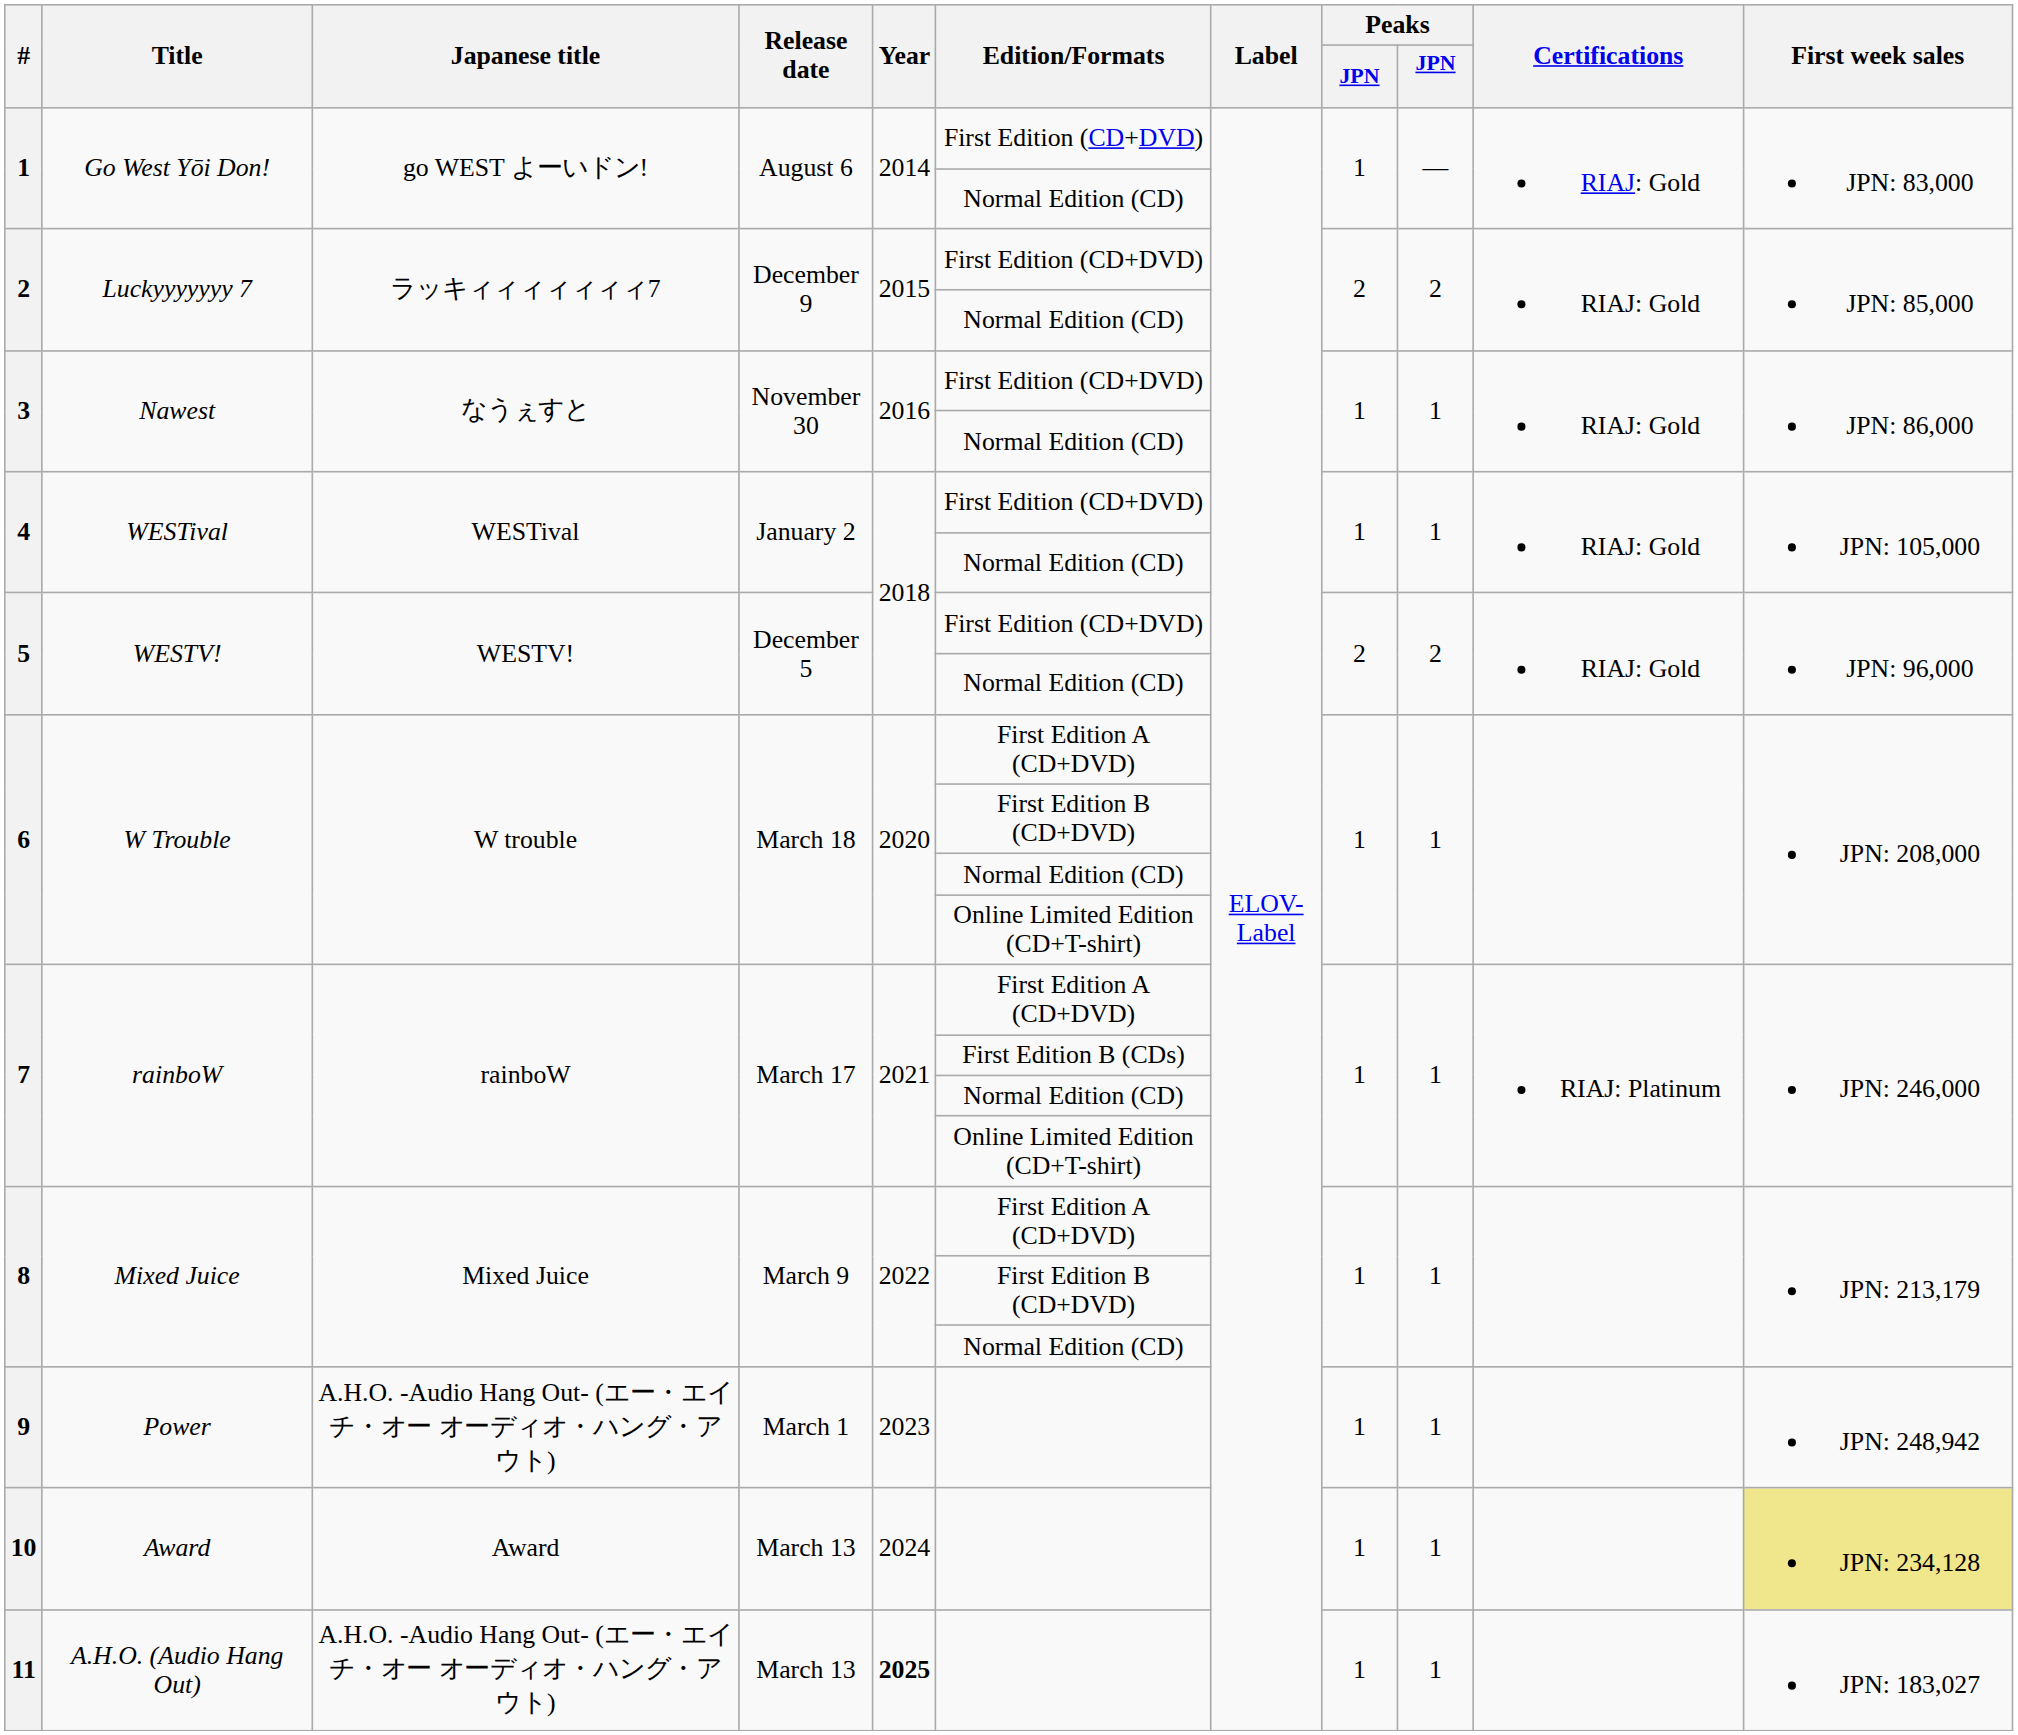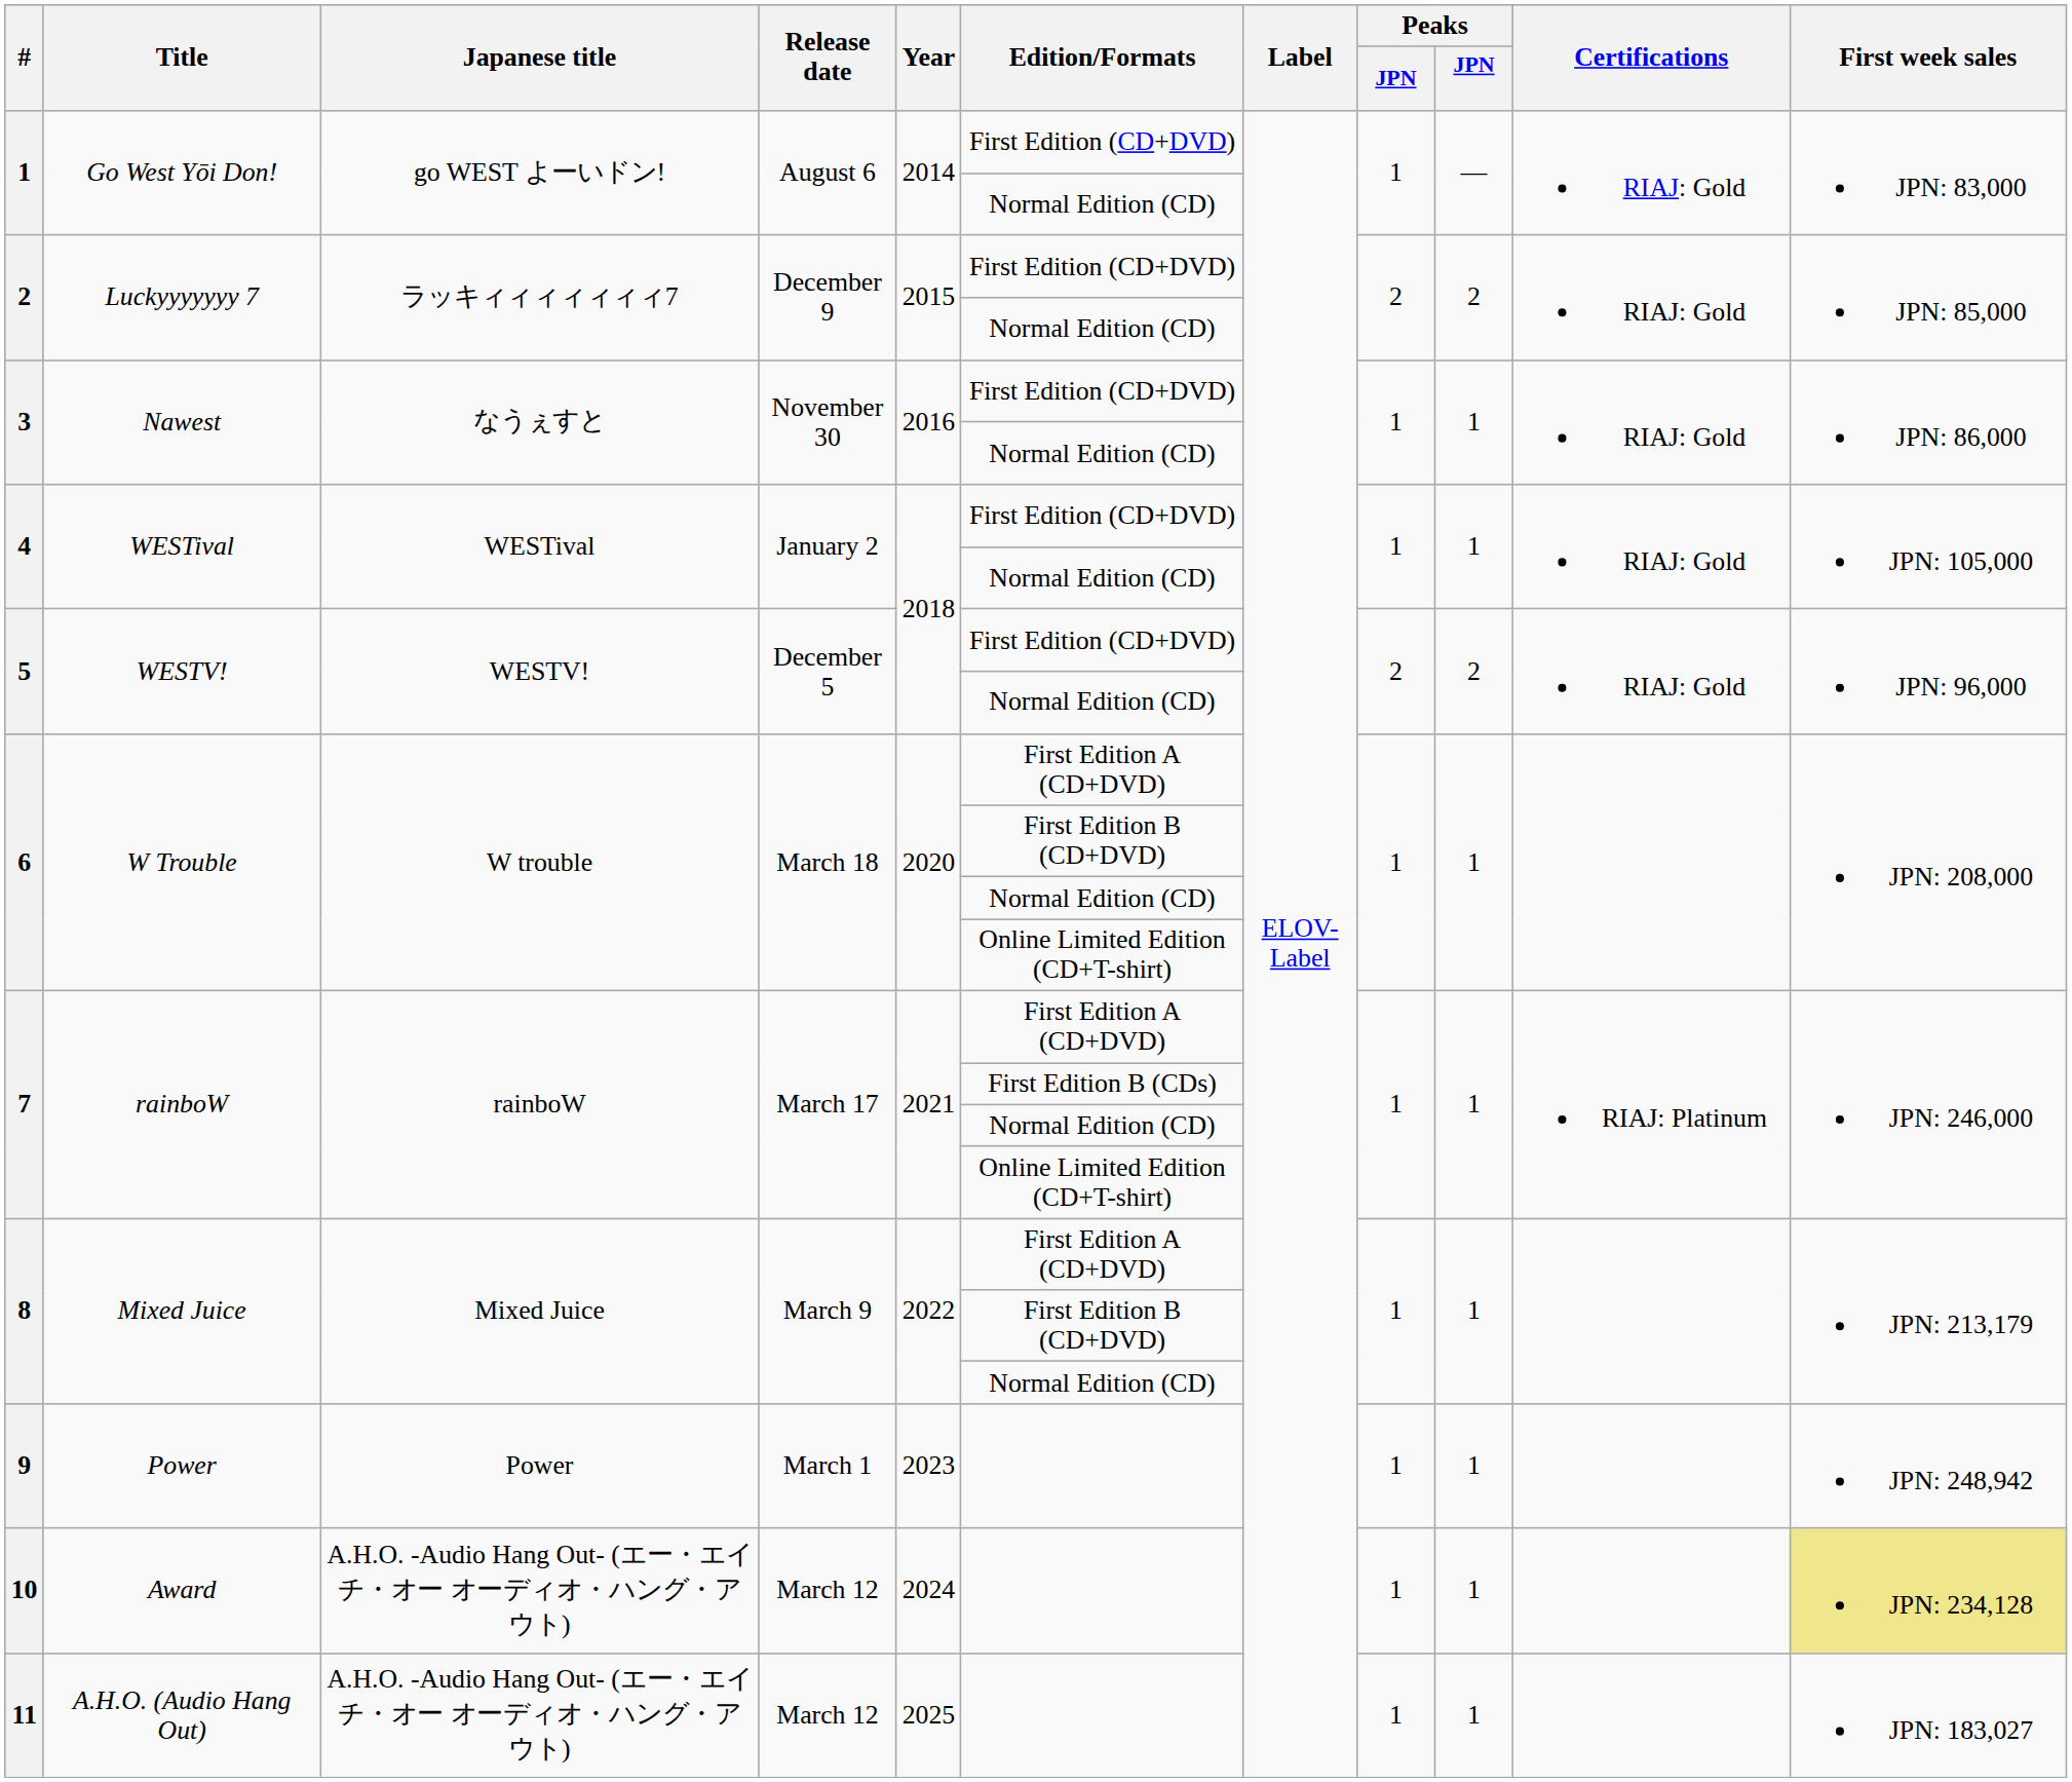 <table class="wikitable plainrowheaders" style="text-align:center;">
 <tr>
 <th rowspan="2">#</th>
 <th scope="col" rowspan="2" style="width:10em;">Title</th>
 <th rowspan="2">Japanese title</th>
 <th rowspan="2">Release date</th>
 <th rowspan="2">Year</th>
 <th rowspan="2">Edition/Formats</th>
 <th rowspan="2">Label</th>
 <th scope="col" colspan="2">Peaks</th>
 <th scope="col" rowspan="2" style="width:10em;"><a href='#'>Certifications</a></th>
 <th scope="col" rowspan="2" style="width:10em;">First week sales</th>
 </tr>
 <tr>
 <th scope="col" style="width:3em;font-size:85%;"><a href='#'>JPN</a><br></th>
 <th scope="col" style="width:3em;font-size:85%;"><a href='#'>JPN<br></a><br></th>
 </tr>
 <tr>
 <th rowspan="2">1</th>
 <td rowspan="2" scope="row"><em>Go West Yōi Don!</em></td>
 <td rowspan="2">go WEST よーいドン!</td>
 <td rowspan="2">August 6</td>
 <td rowspan="2">2014</td>
 <td>First Edition (<a href='#'>CD</a>+<a href='#'>DVD</a>)</td>
 <td rowspan="24"><a href='#'>ELOV-Label</a></td>
 <td rowspan="2">1</td>
 <td rowspan="2">—</td>
 <td rowspan="2"><br><ul><li><a href='#'>RIAJ</a>: Gold</li></ul></td>
 <td rowspan="2"><br><ul><li>JPN: 83,000</li></ul></td>
 </tr>
 <tr>
 <td>Normal Edition (CD)</td>
 </tr>
 <tr>
 <th rowspan="2">2</th>
 <td rowspan="2" scope="row"><em>Luckyyyyyyy 7</em></td>
 <td rowspan="2">ラッキィィィィィィィ7</td>
 <td rowspan="2">December 9</td>
 <td rowspan="2">2015</td>
 <td>First Edition (CD+DVD)</td>
 <td rowspan="2">2</td>
 <td rowspan="2">2</td>
 <td rowspan="2"><br><ul><li>RIAJ: Gold</li></ul></td>
 <td rowspan="2"><br><ul><li>JPN: 85,000</li></ul></td>
 </tr>
 <tr>
 <td>Normal Edition (CD)</td>
 </tr>
 <tr>
 <th rowspan="2">3</th>
 <td rowspan="2" scope="row"><em>Nawest</em></td>
 <td rowspan="2">なうぇすと</td>
 <td rowspan="2">November 30</td>
 <td rowspan="2">2016</td>
 <td>First Edition (CD+DVD)</td>
 <td rowspan="2">1</td>
 <td rowspan="2">1</td>
 <td rowspan="2"><br><ul><li>RIAJ: Gold</li></ul></td>
 <td rowspan="2"><br><ul><li>JPN: 86,000</li></ul></td>
 </tr>
 <tr>
 <td>Normal Edition (CD)</td>
 </tr>
 <tr>
 <th rowspan="2">4</th>
 <td rowspan="2" scope="row"><em>WESTival</em></td>
 <td rowspan="2">WESTival</td>
 <td rowspan="2">January 2</td>
 <td rowspan="4">2018</td>
 <td>First Edition (CD+DVD)</td>
 <td rowspan="2">1</td>
 <td rowspan="2">1</td>
 <td rowspan="2"><br><ul><li>RIAJ: Gold</li></ul></td>
 <td rowspan="2"><br><ul><li>JPN: 105,000</li></ul></td>
 </tr>
 <tr>
 <td>Normal Edition (CD)</td>
 </tr>
 <tr>
 <th rowspan="2">5</th>
 <td rowspan="2" scope="row"><em>WESTV!</em></td>
 <td rowspan="2">WESTV!</td>
 <td rowspan="2">December 5</td>
 <td>First Edition (CD+DVD)</td>
 <td rowspan="2">2</td>
 <td rowspan="2">2</td>
 <td rowspan="2"><br><ul><li>RIAJ: Gold</li></ul></td>
 <td rowspan="2"><br><ul><li>JPN: 96,000</li></ul></td>
 </tr>
 <tr>
 <td>Normal Edition (CD)</td>
 </tr>
 <tr>
 <th rowspan="4">6</th>
 <td rowspan="4" scope="row"><em>W Trouble</em></td>
 <td rowspan="4">W trouble</td>
 <td rowspan="4">March 18</td>
 <td rowspan="4">2020</td>
 <td>First Edition A (CD+DVD)</td>
 <td rowspan="4">1</td>
 <td rowspan="4">1</td>
 <td rowspan="4"></td>
 <td rowspan="4"><br><ul><li>JPN: 208,000</li></ul></td>
 </tr>
 <tr>
 <td>First Edition B (CD+DVD)</td>
 </tr>
 <tr>
 <td>Normal Edition (CD)</td>
 </tr>
 <tr>
 <td>Online Limited Edition (CD+T-shirt)</td>
 </tr>
 <tr>
 <th rowspan="4">7</th>
 <td rowspan="4" scope="row"><em>rainboW</em></td>
 <td rowspan="4">rainboW</td>
 <td rowspan="4">March 17</td>
 <td rowspan="4">2021</td>
 <td>First Edition A (CD+DVD)</td>
 <td rowspan="4">1</td>
 <td rowspan="4">1</td>
 <td rowspan="4"><br><ul><li>RIAJ: Platinum</li></ul></td>
 <td rowspan="4"><br><ul><li>JPN: 246,000</li></ul></td>
 </tr>
 <tr>
 <td>First Edition B (CDs)</td>
 </tr>
 <tr>
 <td>Normal Edition (CD)</td>
 </tr>
 <tr>
 <td>Online Limited Edition (CD+T-shirt)</td>
 </tr>
 <tr>
 <th rowspan="3">8</th>
 <td rowspan="3" scope="row"><em>Mixed Juice</em></td>
 <td rowspan="3">Mixed Juice</td>
 <td rowspan="3">March 9</td>
 <td rowspan="3">2022</td>
 <td>First Edition A (CD+DVD)</td>
 <td rowspan="3">1</td>
 <td rowspan="3">1</td>
 <td rowspan="3"></td>
 <td rowspan="3"><br><ul><li>JPN: 213,179</li></ul></td>
 </tr>
 <tr>
 <td>First Edition B (CD+DVD)</td>
 </tr>
 <tr>
 <td>Normal Edition (CD)</td>
 </tr>
 <tr>
 <th>9</th>
 <td scope="row"><em>Power</em></td>
-<td>A.H.O. -Audio Hang Out- (エー・エイチ・オー オーディオ・ハング・アウト)</td>
+<td>Power</td>
 <td>March 1</td>
 <td>2023</td>
 <td></td>
 <td>1</td>
 <td>1</td>
 <td></td>
 <td><br><ul><li>JPN: 248,942</li></ul></td>
 </tr>
 <tr>
 <th>10</th>
 <td scope="row"><em>Award</em></td>
-<td>Award</td>
-<td>March 13</td>
+<td>A.H.O. -Audio Hang Out- (エー・エイチ・オー オーディオ・ハング・アウト)</td>
+<td>March 12</td>
 <td>2024</td>
 <td></td>
 <td>1</td>
 <td>1</td>
 <td></td>
 <td style="background: khaki;"><br><ul><li>JPN: 234,128</li></ul></td>
 </tr>
 <tr>
 <th>11</th>
 <td scope="row"><em>A.H.O. (Audio Hang Out)</em></td>
 <td>A.H.O. -Audio Hang Out- (エー・エイチ・オー オーディオ・ハング・アウト)</td>
-<td>March 13</td>
-<td><strong>2025</strong></td>
+<td>March 12</td>
+<td>2025</td>
 <td></td>
 <td>1</td>
 <td>1</td>
 <td></td>
 <td><br><ul><li>JPN: 183,027</li></ul></td>
 </tr>
 </table>
